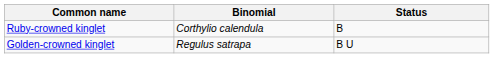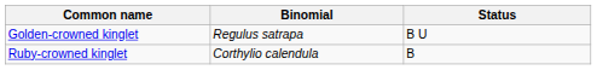 <table width=60% class="wikitable">
 <tr>
 <th width=35%>Common name</th>
 <th width=33%>Binomial</th>
 <th width=32%>Status</th>
 </tr>
 <tr>
+<td><a href='#'>Golden-crowned kinglet</a></td>
+<td><em>Regulus satrapa</em></td>
+<td>B U</td>
+</tr>
+<tr>
 <td><a href='#'>Ruby-crowned kinglet</a></td>
 <td><em>Corthylio calendula</em></td>
 <td>B</td>
 </tr>
-<tr>
-<td><a href='#'>Golden-crowned kinglet</a></td>
-<td><em>Regulus satrapa</em></td>
-<td>B U</td>
-</tr>
 </table>
